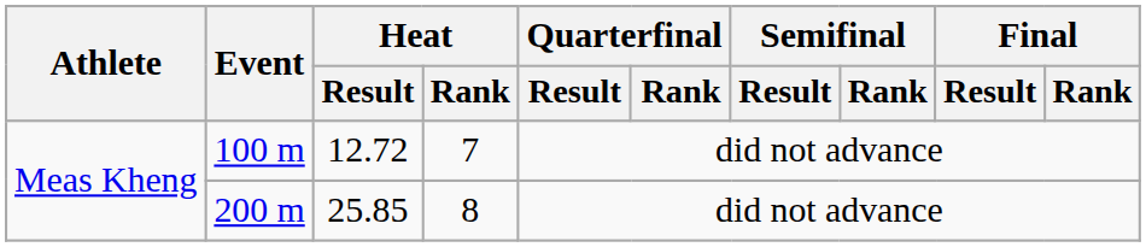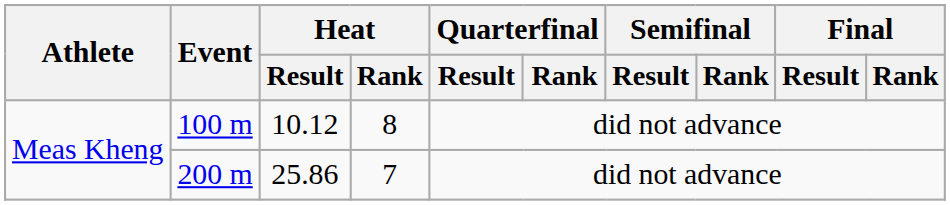 <table class=wikitable style="font-size:90%">
 <tr>
 <th rowspan="2">Athlete</th>
 <th rowspan="2">Event</th>
 <th colspan="2">Heat</th>
 <th colspan="2">Quarterfinal</th>
 <th colspan="2">Semifinal</th>
 <th colspan="2">Final</th>
 </tr>
 <tr style="font-size:95%">
 <th>Result</th>
 <th>Rank</th>
 <th>Result</th>
 <th>Rank</th>
 <th>Result</th>
 <th>Rank</th>
 <th>Result</th>
 <th>Rank</th>
 </tr>
 <tr align=center>
 <td align=left rowspan=2><a href='#'>Meas Kheng</a></td>
 <td align=left><a href='#'>100 m</a></td>
-<td>12.72</td>
-<td>7</td>
+<td>10.12</td>
+<td>8</td>
 <td colspan=6>did not advance</td>
 </tr>
 <tr align=center>
 <td align=left><a href='#'>200 m</a></td>
-<td>25.85</td>
-<td>8</td>
+<td>25.86</td>
+<td>7</td>
 <td colspan=6>did not advance</td>
 </tr>
 </table>
